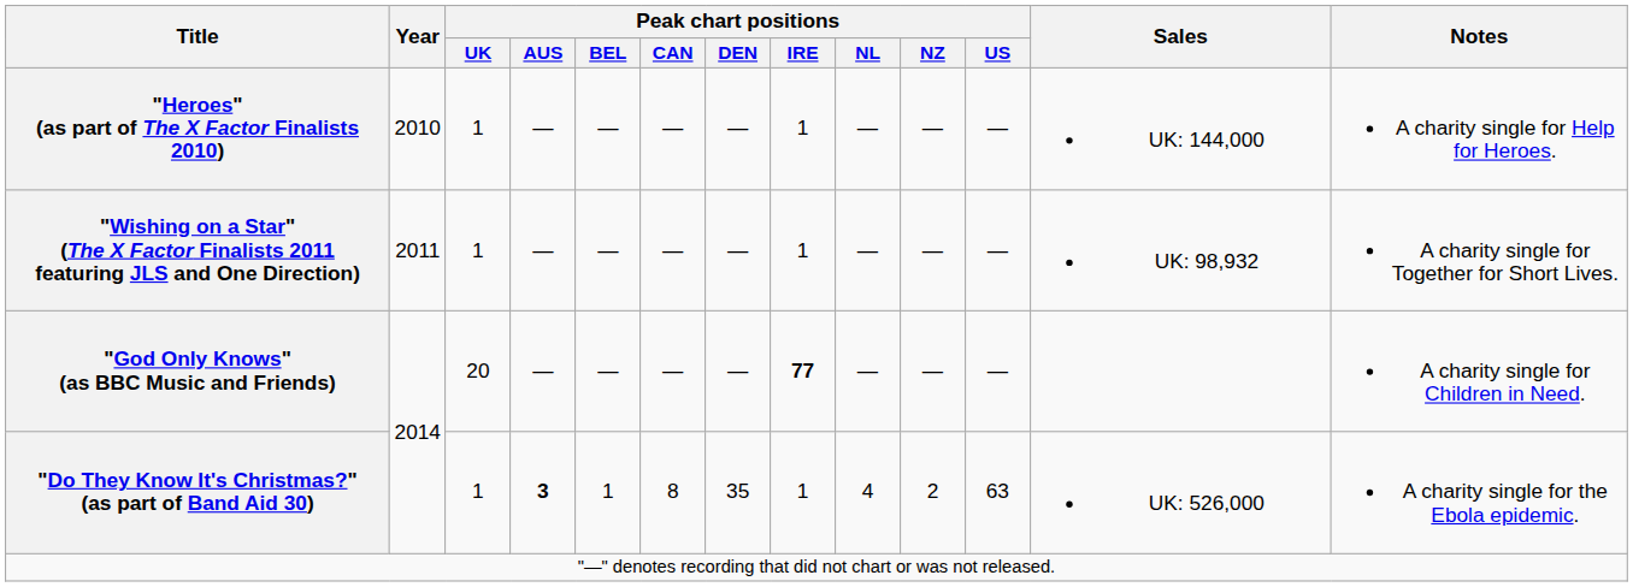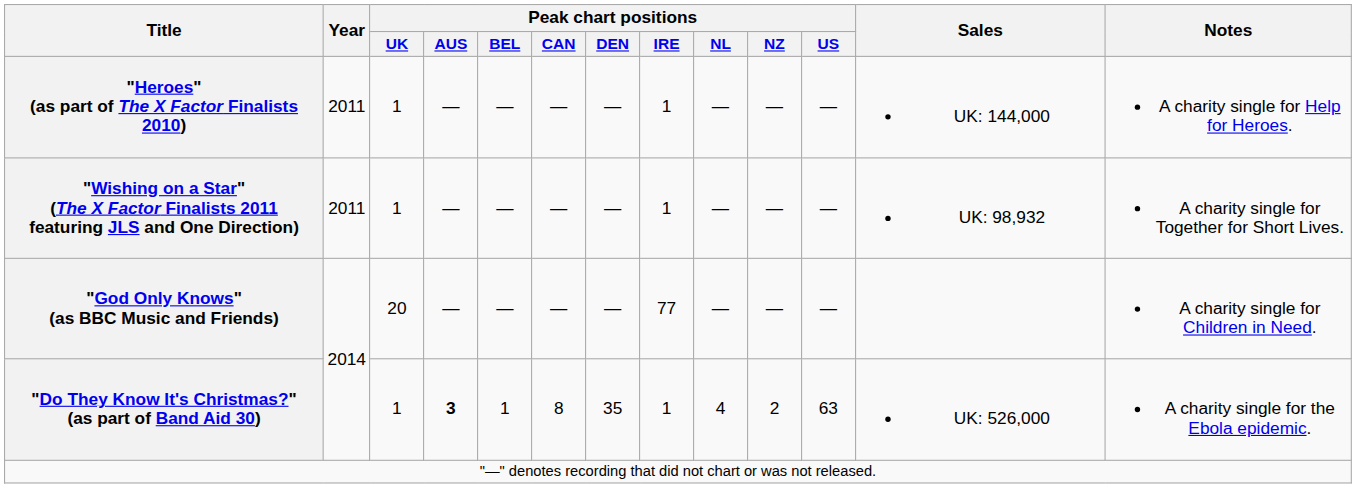 <table class="wikitable plainrowheaders" style="text-align:center;">
 <tr>
 <th scope="col" rowspan="2" style="width:18em;">Title</th>
 <th scope="col" rowspan="2">Year</th>
 <th scope="col" colspan="9">Peak chart positions</th>
 <th scope="col" rowspan="2" style="width:14em;">Sales</th>
 <th scope="col" rowspan="2">Notes</th>
 </tr>
 <tr>
 <th scope="col" style="width:3em;font-size:90%;"><a href='#'>UK</a><br></th>
 <th scope="col" style="width:3em;font-size:90%;"><a href='#'>AUS</a><br></th>
 <th scope="col" style="width:3em;font-size:90%;"><a href='#'>BEL</a><br></th>
 <th scope="col" style="width:3em;font-size:90%;"><a href='#'>CAN</a><br></th>
 <th scope="col" style="width:3em;font-size:90%;"><a href='#'>DEN</a><br></th>
 <th scope="col" style="width:3em;font-size:90%;"><a href='#'>IRE</a><br></th>
 <th scope="col" style="width:3em;font-size:90%;"><a href='#'>NL</a><br></th>
 <th scope="col" style="width:3em;font-size:90%;"><a href='#'>NZ</a><br></th>
 <th scope="col" style="width:3em;font-size:90%;"><a href='#'>US</a><br></th>
 </tr>
 <tr>
 <th scope="row">"<a href='#'>Heroes</a>" <br><span>(as part of <a href='#'><em>The X Factor</em> Finalists 2010</a>)</span></th>
-<td>2010</td>
+<td>2011</td>
 <td>1</td>
 <td>—</td>
 <td>—</td>
 <td>—</td>
 <td>—</td>
 <td>1</td>
 <td>—</td>
 <td>—</td>
 <td>—</td>
 <td><br><ul><li>UK: 144,000</li></ul></td>
 <td><br><ul><li>A charity single for <a href='#'>Help for Heroes</a>.</li></ul></td>
 </tr>
 <tr>
 <th scope="row">"<a href='#'>Wishing on a Star</a>" <br><span>(<a href='#'><em>The X Factor</em> Finalists 2011</a><br>featuring <a href='#'>JLS</a> and One Direction)</span></th>
 <td>2011</td>
 <td>1</td>
 <td>—</td>
 <td>—</td>
 <td>—</td>
 <td>—</td>
 <td>1</td>
 <td>—</td>
 <td>—</td>
 <td>—</td>
 <td><br><ul><li>UK: 98,932</li></ul></td>
 <td><br><ul><li>A charity single for Together for Short Lives.</li></ul></td>
 </tr>
 <tr>
 <th scope="row">"<a href='#'>God Only Knows</a>" <br><span>(as BBC Music and Friends)</span></th>
 <td rowspan="2">2014</td>
 <td>20</td>
 <td>—</td>
 <td>—</td>
 <td>—</td>
 <td>—</td>
-<td><strong>77</strong></td>
+<td>77</td>
 <td>—</td>
 <td>—</td>
 <td>—</td>
 <td></td>
 <td><br><ul><li>A charity single for <a href='#'>Children in Need</a>.</li></ul></td>
 </tr>
 <tr>
 <th scope="row">"<a href='#'>Do They Know It's Christmas?</a>" <br><span>(as part of <a href='#'>Band Aid 30</a>)</span></th>
 <td>1</td>
 <td><strong>3</strong></td>
 <td>1</td>
 <td>8</td>
 <td>35</td>
 <td>1</td>
 <td>4</td>
 <td>2</td>
 <td>63</td>
 <td><br><ul><li>UK: 526,000</li></ul></td>
 <td><br><ul><li>A charity single for the <a href='#'>Ebola epidemic</a>.</li></ul></td>
 </tr>
 <tr>
 <td colspan="14" style="font-size:85%">"—" denotes recording that did not chart or was not released.</td>
 </tr>
 </table>
